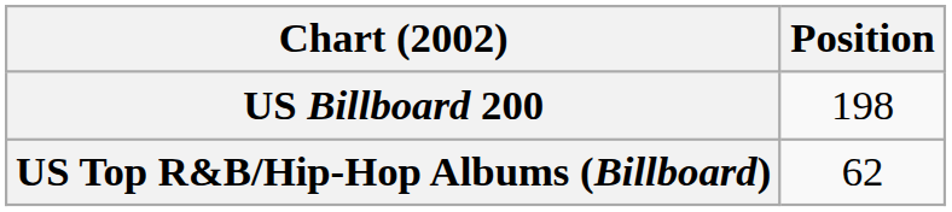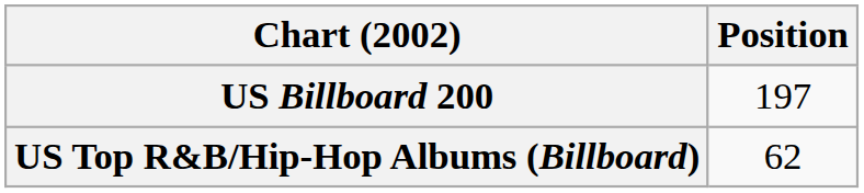 <table class="wikitable plainrowheaders" style="text-align:center">
 <tr>
 <th scope="col">Chart (2002)</th>
 <th scope="col">Position</th>
 </tr>
 <tr>
 <th scope="row">US <em>Billboard</em> 200</th>
-<td>198</td>
+<td>197</td>
 </tr>
 <tr>
 <th scope="row">US Top R&B/Hip-Hop Albums (<em>Billboard</em>)</th>
 <td>62</td>
 </tr>
 </table>
